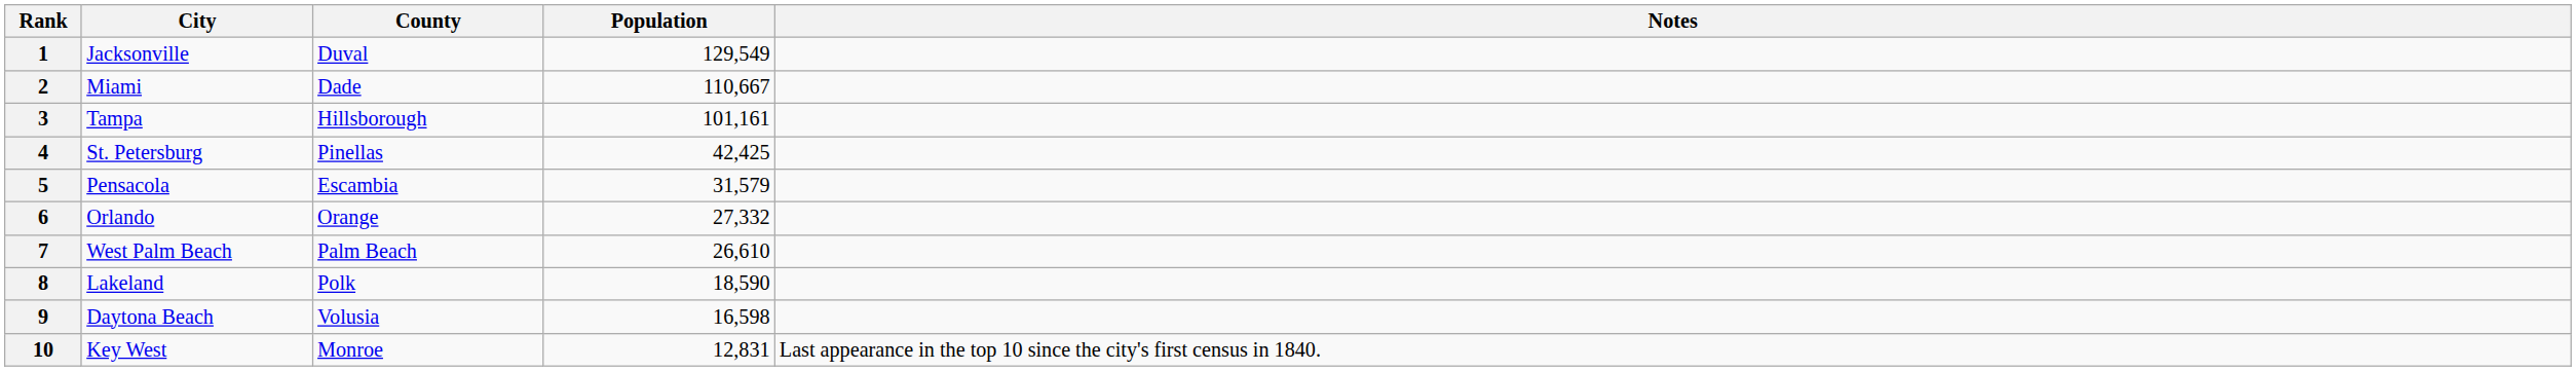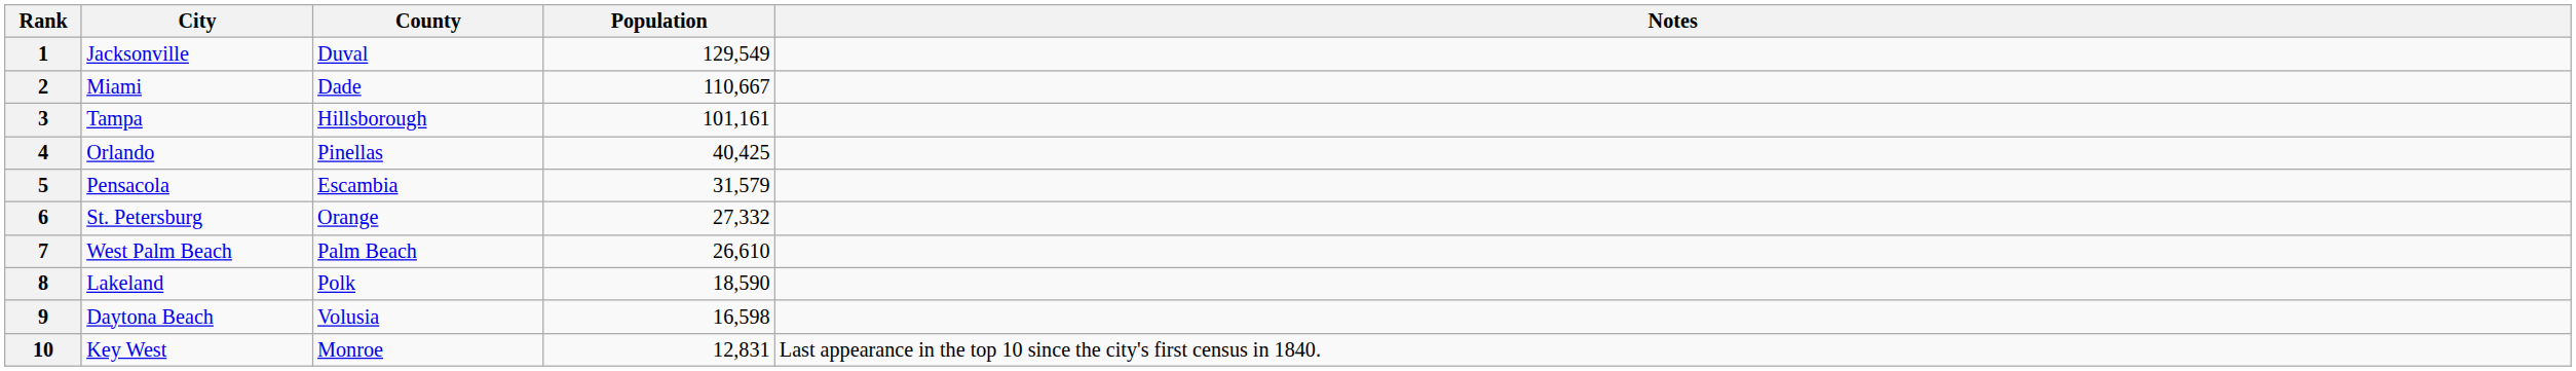 <table class="wikitable plainrowheaders" style="width:100%">
 <tr>
 <th scope="col" style="width:3%;">Rank</th>
 <th scope="col" style="width:9%;">City</th>
 <th scope="col" style="width:9%;">County</th>
 <th scope="col" style="width:9%;">Population</th>
 <th scope="col" style="width:70%;">Notes</th>
 </tr>
 <tr>
 <th scope="row">1</th>
 <td><a href='#'>Jacksonville</a></td>
 <td><a href='#'>Duval</a></td>
 <td align="right">129,549</td>
 <td></td>
 </tr>
 <tr>
 <th scope="row">2</th>
 <td><a href='#'>Miami</a></td>
 <td><a href='#'>Dade</a></td>
 <td align="right">110,667</td>
 <td></td>
 </tr>
 <tr>
 <th scope="row">3</th>
 <td><a href='#'>Tampa</a></td>
 <td><a href='#'>Hillsborough</a></td>
 <td align="right">101,161</td>
 <td></td>
 </tr>
 <tr>
 <th scope="row">4</th>
-<td><a href='#'>St. Petersburg</a></td>
+<td><a href='#'>Orlando</a></td>
 <td><a href='#'>Pinellas</a></td>
-<td align="right">42,425</td>
+<td align="right">40,425</td>
 <td></td>
 </tr>
 <tr>
 <th scope="row">5</th>
 <td><a href='#'>Pensacola</a></td>
 <td><a href='#'>Escambia</a></td>
 <td align="right">31,579</td>
 <td></td>
 </tr>
 <tr>
 <th scope="row">6</th>
-<td><a href='#'>Orlando</a></td>
+<td><a href='#'>St. Petersburg</a></td>
 <td><a href='#'>Orange</a></td>
 <td align="right">27,332</td>
 <td></td>
 </tr>
 <tr>
 <th scope="row">7</th>
 <td><a href='#'>West Palm Beach</a></td>
 <td><a href='#'>Palm Beach</a></td>
 <td align="right">26,610</td>
 <td></td>
 </tr>
 <tr>
 <th scope="row">8</th>
 <td><a href='#'>Lakeland</a></td>
 <td><a href='#'>Polk</a></td>
 <td align="right">18,590</td>
 <td></td>
 </tr>
 <tr>
 <th scope="row">9</th>
 <td><a href='#'>Daytona Beach</a></td>
 <td><a href='#'>Volusia</a></td>
 <td align="right">16,598</td>
 <td></td>
 </tr>
 <tr>
 <th scope="row">10</th>
 <td><a href='#'>Key West</a></td>
 <td><a href='#'>Monroe</a></td>
 <td align="right">12,831</td>
 <td>Last appearance in the top 10 since the city's first census in 1840.</td>
 </tr>
 </table>
